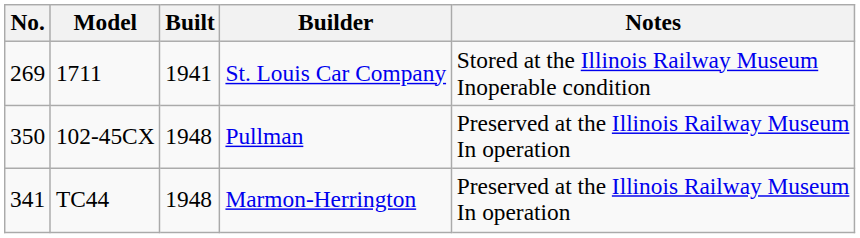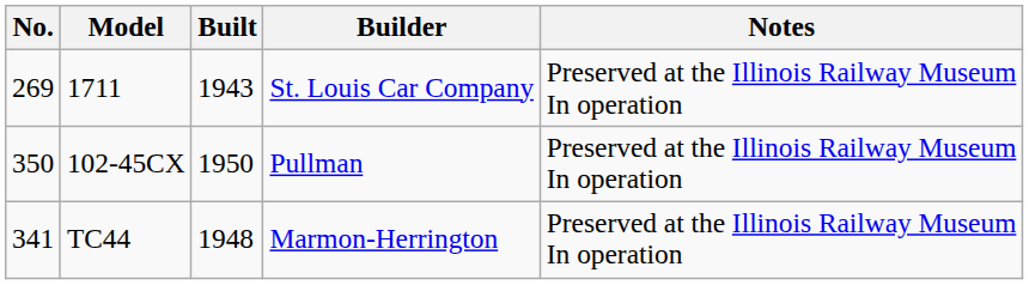 <table class="wikitable sortable">
 <tr>
 <th>No.</th>
 <th>Model</th>
 <th>Built</th>
 <th>Builder</th>
 <th>Notes</th>
 </tr>
 <tr>
 <td>269</td>
 <td>1711</td>
-<td>1941</td>
+<td>1943</td>
 <td><a href='#'>St. Louis Car Company</a></td>
-<td>Stored at the <a href='#'>Illinois Railway Museum</a><br>Inoperable condition</td>
+<td>Preserved at the <a href='#'>Illinois Railway Museum</a><br>In operation</td>
 </tr>
 <tr>
 <td>350</td>
 <td>102-45CX</td>
-<td>1948</td>
+<td>1950</td>
 <td><a href='#'>Pullman</a></td>
 <td>Preserved at the <a href='#'>Illinois Railway Museum</a><br>In operation</td>
 </tr>
 <tr>
 <td>341</td>
 <td>TC44</td>
 <td>1948</td>
 <td><a href='#'>Marmon-Herrington</a></td>
 <td>Preserved at the <a href='#'>Illinois Railway Museum</a><br>In operation</td>
 </tr>
 </table>
